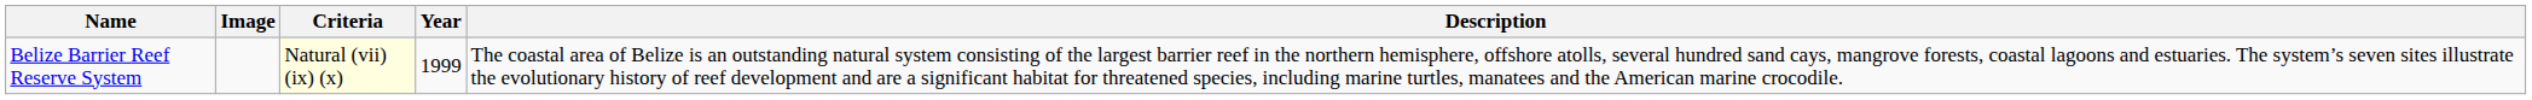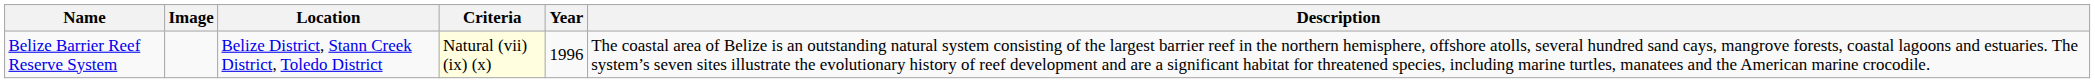 <table class="wikitable sortable">
 <tr>
 <th>Name</th>
 <th>Image</th>
+<th>Location</th>
 <th>Criteria</th>
 <th>Year</th>
 <th><strong>Description</strong></th>
 </tr>
 <tr>
 <td><a href='#'>Belize Barrier Reef Reserve System</a></td>
 <td></td>
+<td><a href='#'>Belize District</a>, <a href='#'>Stann Creek District</a>, <a href='#'>Toledo District</a><br></td>
 <td style="background: lightyellow;">Natural (vii) (ix) (x)</td>
-<td>1999</td>
+<td>1996</td>
 <td>The coastal area of Belize is an outstanding natural system consisting of the largest barrier reef in the northern hemisphere, offshore atolls, several hundred sand cays, mangrove forests, coastal lagoons and estuaries. The system’s seven sites illustrate the evolutionary history of reef development and are a significant habitat for threatened species, including marine turtles, manatees and the American marine crocodile.</td>
 </tr>
 </table>
